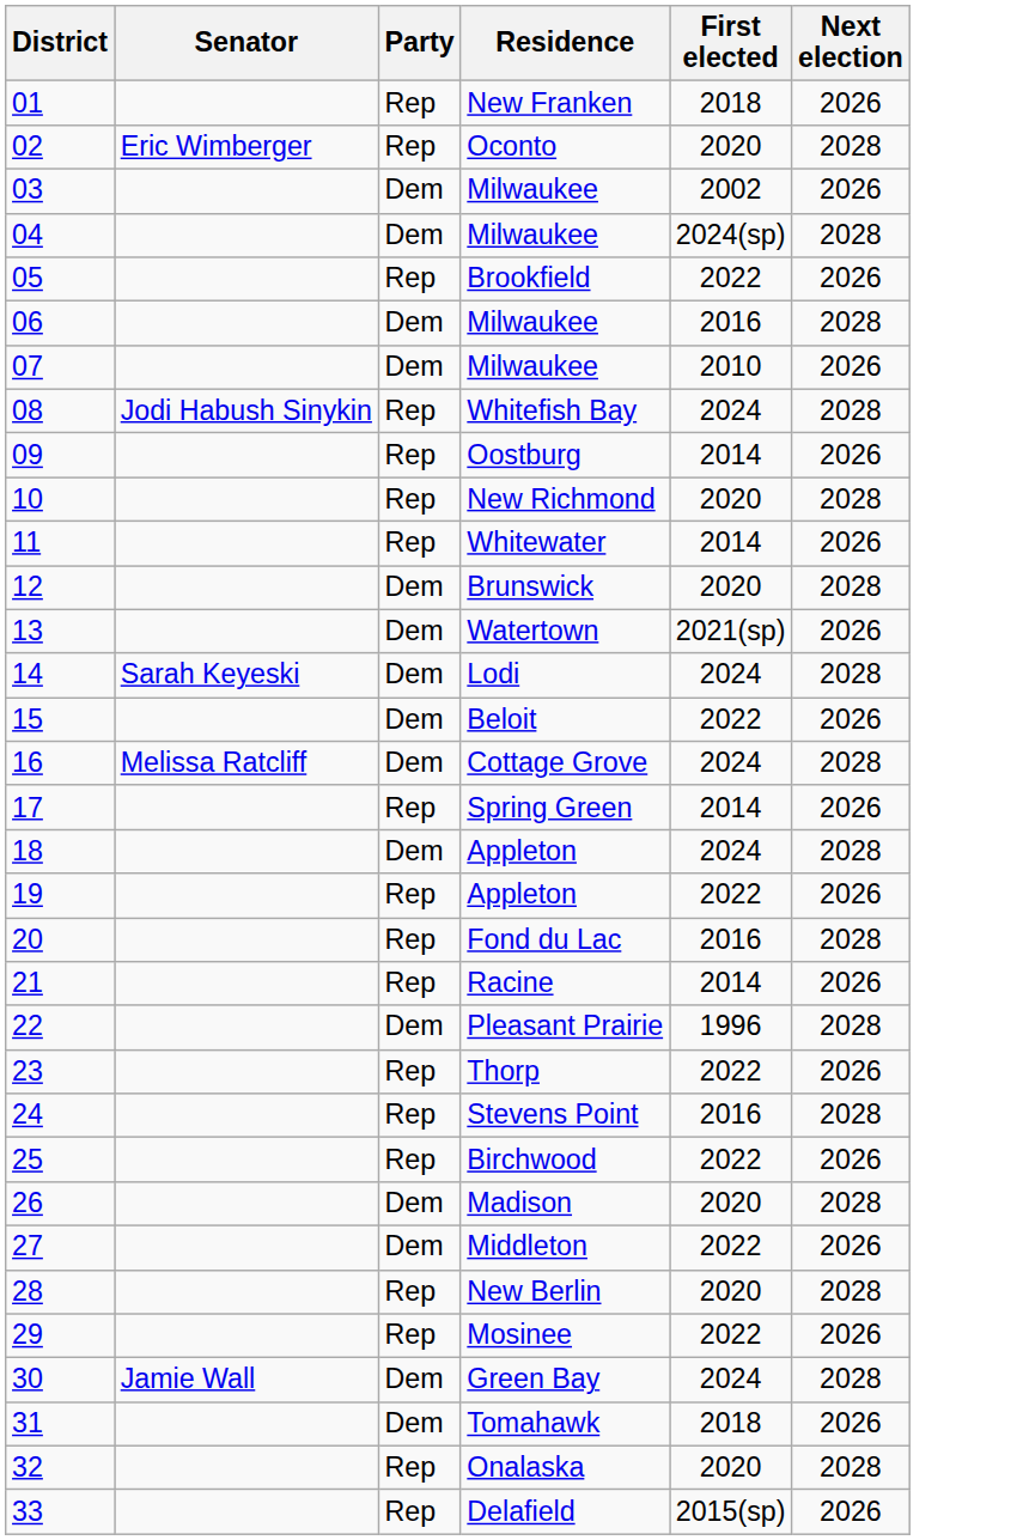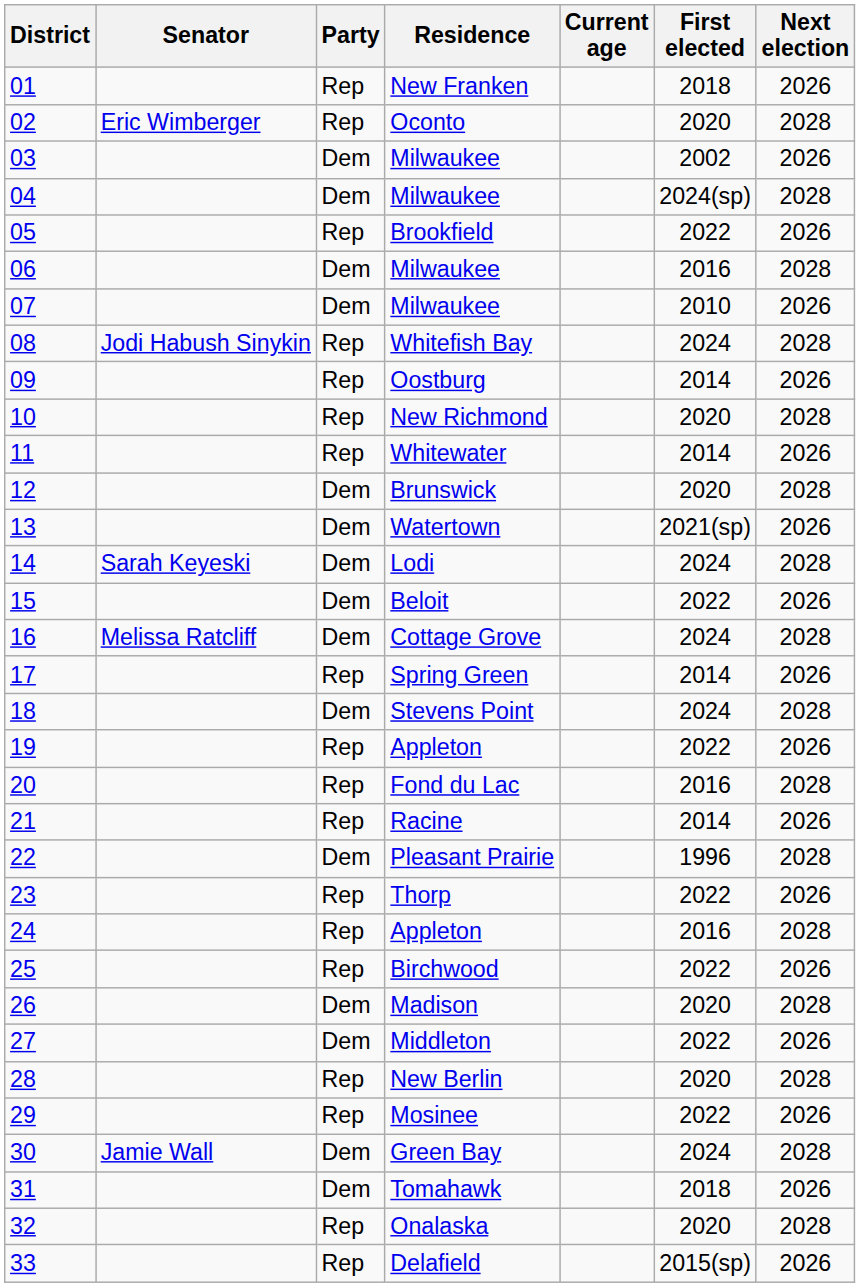 <table class="sortable wikitable">
 <tr>
 <th>District</th>
 <th>Senator</th>
 <th>Party</th>
 <th>Residence</th>
+<th>Current<br>age</th>
 <th>First<br>elected</th>
 <th>Next<br>election</th>
 </tr>
 <tr>
 <td><a href='#'>01</a></td>
 <td></td>
 <td>Rep</td>
 <td><a href='#'>New Franken</a></td>
+<td align="center"></td>
 <td align="center">2018</td>
 <td align="center">2026</td>
 </tr>
 <tr>
 <td><a href='#'>02</a></td>
 <td><a href='#'>Eric Wimberger</a></td>
 <td>Rep</td>
 <td><a href='#'>Oconto</a></td>
+<td align="center"></td>
 <td align="center">2020</td>
 <td align="center">2028</td>
 </tr>
 <tr>
 <td><a href='#'>03</a></td>
 <td></td>
 <td>Dem</td>
 <td><a href='#'>Milwaukee</a></td>
+<td align="center"></td>
 <td align="center">2002</td>
 <td align="center">2026</td>
 </tr>
 <tr>
 <td><a href='#'>04</a></td>
 <td></td>
 <td>Dem</td>
 <td><a href='#'>Milwaukee</a></td>
+<td align="center"></td>
 <td align="center">2024(sp)</td>
 <td align="center">2028</td>
 </tr>
 <tr>
 <td><a href='#'>05</a></td>
 <td></td>
 <td>Rep</td>
 <td><a href='#'>Brookfield</a></td>
+<td align="center"></td>
 <td align="center">2022</td>
 <td align="center">2026</td>
 </tr>
 <tr>
 <td><a href='#'>06</a></td>
 <td></td>
 <td>Dem</td>
 <td><a href='#'>Milwaukee</a></td>
+<td align="center"></td>
 <td align="center">2016</td>
 <td align="center">2028</td>
 </tr>
 <tr>
 <td><a href='#'>07</a></td>
 <td></td>
 <td>Dem</td>
 <td><a href='#'>Milwaukee</a></td>
+<td align="center"></td>
 <td align="center">2010</td>
 <td align="center">2026</td>
 </tr>
 <tr>
 <td><a href='#'>08</a></td>
 <td><a href='#'>Jodi Habush Sinykin</a></td>
 <td>Rep</td>
 <td><a href='#'>Whitefish Bay</a></td>
+<td align="center"></td>
 <td align="center">2024</td>
 <td align="center">2028</td>
 </tr>
 <tr>
 <td><a href='#'>09</a></td>
 <td></td>
 <td>Rep</td>
 <td><a href='#'>Oostburg</a></td>
+<td align="center"></td>
 <td align="center">2014</td>
 <td align="center">2026</td>
 </tr>
 <tr>
 <td><a href='#'>10</a></td>
 <td></td>
 <td>Rep</td>
 <td><a href='#'>New Richmond</a></td>
+<td align="center"></td>
 <td align="center">2020</td>
 <td align="center">2028</td>
 </tr>
 <tr>
 <td><a href='#'>11</a></td>
 <td></td>
 <td>Rep</td>
 <td><a href='#'>Whitewater</a></td>
+<td align="center"></td>
 <td align="center">2014</td>
 <td align="center">2026</td>
 </tr>
 <tr>
 <td><a href='#'>12</a></td>
 <td></td>
 <td>Dem</td>
 <td><a href='#'>Brunswick</a></td>
+<td align="center"></td>
 <td align="center">2020</td>
 <td align="center">2028</td>
 </tr>
 <tr>
 <td><a href='#'>13</a></td>
 <td></td>
 <td>Dem</td>
 <td><a href='#'>Watertown</a></td>
+<td align="center"></td>
 <td align="center">2021(sp)</td>
 <td align="center">2026</td>
 </tr>
 <tr>
 <td><a href='#'>14</a></td>
 <td><a href='#'>Sarah Keyeski</a></td>
 <td>Dem</td>
 <td><a href='#'>Lodi</a></td>
+<td align="center"></td>
 <td align="center">2024</td>
 <td align="center">2028</td>
 </tr>
 <tr>
 <td><a href='#'>15</a></td>
 <td></td>
 <td>Dem</td>
 <td><a href='#'>Beloit</a></td>
+<td align="center"></td>
 <td align="center">2022</td>
 <td align="center">2026</td>
 </tr>
 <tr>
 <td><a href='#'>16</a></td>
 <td><a href='#'>Melissa Ratcliff</a></td>
 <td>Dem</td>
 <td><a href='#'>Cottage Grove</a></td>
+<td align="center"></td>
 <td align="center">2024</td>
 <td align="center">2028</td>
 </tr>
 <tr>
 <td><a href='#'>17</a></td>
 <td></td>
 <td>Rep</td>
 <td><a href='#'>Spring Green</a></td>
+<td align="center"></td>
 <td align="center">2014</td>
 <td align="center">2026</td>
 </tr>
 <tr>
 <td><a href='#'>18</a></td>
 <td></td>
 <td>Dem</td>
-<td><a href='#'>Appleton</a></td>
+<td><a href='#'>Stevens Point</a></td>
+<td align="center"></td>
 <td align="center">2024</td>
 <td align="center">2028</td>
 </tr>
 <tr>
 <td><a href='#'>19</a></td>
 <td></td>
 <td>Rep</td>
 <td><a href='#'>Appleton</a></td>
+<td align="center"></td>
 <td align="center">2022</td>
 <td align="center">2026</td>
 </tr>
 <tr>
 <td><a href='#'>20</a></td>
 <td></td>
 <td>Rep</td>
 <td><a href='#'>Fond du Lac</a></td>
+<td align="center"></td>
 <td align="center">2016</td>
 <td align="center">2028</td>
 </tr>
 <tr>
 <td><a href='#'>21</a></td>
 <td></td>
 <td>Rep</td>
 <td><a href='#'>Racine</a></td>
+<td align="center"></td>
 <td align="center">2014</td>
 <td align="center">2026</td>
 </tr>
 <tr>
 <td><a href='#'>22</a></td>
 <td></td>
 <td>Dem</td>
 <td><a href='#'>Pleasant Prairie</a></td>
+<td align="center"></td>
 <td align="center">1996</td>
 <td align="center">2028</td>
 </tr>
 <tr>
 <td><a href='#'>23</a></td>
 <td></td>
 <td>Rep</td>
 <td><a href='#'>Thorp</a></td>
+<td align="center"></td>
 <td align="center">2022</td>
 <td align="center">2026</td>
 </tr>
 <tr>
 <td><a href='#'>24</a></td>
 <td></td>
 <td>Rep</td>
-<td><a href='#'>Stevens Point</a></td>
+<td><a href='#'>Appleton</a></td>
+<td align="center"></td>
 <td align="center">2016</td>
 <td align="center">2028</td>
 </tr>
 <tr>
 <td><a href='#'>25</a></td>
 <td></td>
 <td>Rep</td>
 <td><a href='#'>Birchwood</a></td>
+<td align="center"></td>
 <td align="center">2022</td>
 <td align="center">2026</td>
 </tr>
 <tr>
 <td><a href='#'>26</a></td>
 <td></td>
 <td>Dem</td>
 <td><a href='#'>Madison</a></td>
+<td align="center"></td>
 <td align="center">2020</td>
 <td align="center">2028</td>
 </tr>
 <tr>
 <td><a href='#'>27</a></td>
 <td></td>
 <td>Dem</td>
 <td><a href='#'>Middleton</a></td>
+<td align="center"></td>
 <td align="center">2022</td>
 <td align="center">2026</td>
 </tr>
 <tr>
 <td><a href='#'>28</a></td>
 <td></td>
 <td>Rep</td>
 <td><a href='#'>New Berlin</a></td>
+<td align="center"></td>
 <td align="center">2020</td>
 <td align="center">2028</td>
 </tr>
 <tr>
 <td><a href='#'>29</a></td>
 <td></td>
 <td>Rep</td>
 <td><a href='#'>Mosinee</a></td>
+<td align="center"></td>
 <td align="center">2022</td>
 <td align="center">2026</td>
 </tr>
 <tr>
 <td><a href='#'>30</a></td>
 <td><a href='#'>Jamie Wall</a></td>
 <td>Dem</td>
 <td><a href='#'>Green Bay</a></td>
+<td align="center"></td>
 <td align="center">2024</td>
 <td align="center">2028</td>
 </tr>
 <tr>
 <td><a href='#'>31</a></td>
 <td></td>
 <td>Dem</td>
 <td><a href='#'>Tomahawk</a></td>
+<td align="center"></td>
 <td align="center">2018</td>
 <td align="center">2026</td>
 </tr>
 <tr>
 <td><a href='#'>32</a></td>
 <td></td>
 <td>Rep</td>
 <td><a href='#'>Onalaska</a></td>
+<td align="center"></td>
 <td align="center">2020</td>
 <td align="center">2028</td>
 </tr>
 <tr>
 <td><a href='#'>33</a></td>
 <td></td>
 <td>Rep</td>
 <td><a href='#'>Delafield</a></td>
+<td align="center"></td>
 <td align="center">2015(sp)</td>
 <td align="center">2026</td>
 </tr>
 </table>
